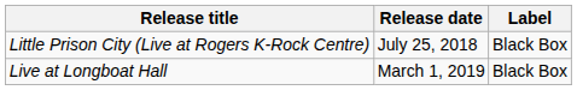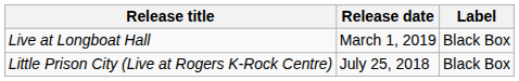 <table class="wikitable">
 <tr>
 <th>Release title</th>
 <th>Release date</th>
 <th>Label</th>
 </tr>
 <tr>
+<td><em>Live at Longboat Hall</em></td>
+<td>March 1, 2019</td>
+<td>Black Box</td>
+</tr>
+<tr>
 <td><em>Little Prison City (Live at Rogers K-Rock Centre)</em></td>
 <td>July 25, 2018</td>
 <td>Black Box</td>
 </tr>
-<tr>
-<td><em>Live at Longboat Hall</em></td>
-<td>March 1, 2019</td>
-<td>Black Box</td>
-</tr>
 </table>
